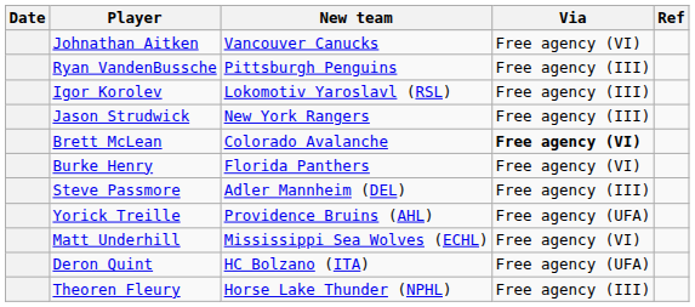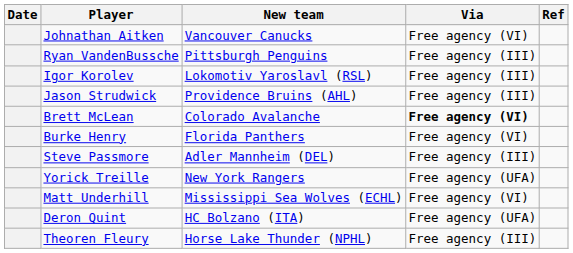 <table class="wikitable plainrowheaders">
 <tr style="background:#ddd; text-align:center;">
 <th>Date</th>
 <th>Player</th>
 <th>New team</th>
 <th>Via</th>
 <th>Ref</th>
 </tr>
 <tr>
 <th scope="row"></th>
 <td><a href='#'>Johnathan Aitken</a></td>
 <td><a href='#'>Vancouver Canucks</a></td>
 <td>Free agency (VI)</td>
 <td></td>
 </tr>
 <tr>
 <th scope="row"></th>
 <td><a href='#'>Ryan VandenBussche</a></td>
 <td><a href='#'>Pittsburgh Penguins</a></td>
 <td>Free agency (III)</td>
 <td></td>
 </tr>
 <tr>
 <th scope="row"></th>
 <td><a href='#'>Igor Korolev</a></td>
 <td><a href='#'>Lokomotiv Yaroslavl</a> (<a href='#'>RSL</a>)</td>
 <td>Free agency (III)</td>
 <td></td>
 </tr>
 <tr>
 <th scope="row"></th>
 <td><a href='#'>Jason Strudwick</a></td>
-<td><a href='#'>New York Rangers</a></td>
+<td><a href='#'>Providence Bruins</a> (<a href='#'>AHL</a>)</td>
 <td>Free agency (III)</td>
 <td></td>
 </tr>
 <tr>
 <th scope="row"></th>
 <td><a href='#'>Brett McLean</a></td>
 <td><a href='#'>Colorado Avalanche</a></td>
 <td><strong>Free agency (VI)</strong></td>
 <td></td>
 </tr>
 <tr>
 <th scope="row"></th>
 <td><a href='#'>Burke Henry</a></td>
 <td><a href='#'>Florida Panthers</a></td>
 <td>Free agency (VI)</td>
 <td></td>
 </tr>
 <tr>
 <th scope="row"></th>
 <td><a href='#'>Steve Passmore</a></td>
 <td><a href='#'>Adler Mannheim</a> (<a href='#'>DEL</a>)</td>
 <td>Free agency (III)</td>
 <td></td>
 </tr>
 <tr>
 <th scope="row"></th>
 <td><a href='#'>Yorick Treille</a></td>
-<td><a href='#'>Providence Bruins</a> (<a href='#'>AHL</a>)</td>
+<td><a href='#'>New York Rangers</a></td>
 <td>Free agency (UFA)</td>
 <td></td>
 </tr>
 <tr>
 <th scope="row"></th>
 <td><a href='#'>Matt Underhill</a></td>
 <td><a href='#'>Mississippi Sea Wolves</a> (<a href='#'>ECHL</a>)</td>
 <td>Free agency (VI)</td>
 <td></td>
 </tr>
 <tr>
 <th scope="row"></th>
 <td><a href='#'>Deron Quint</a></td>
 <td><a href='#'>HC Bolzano</a> (<a href='#'>ITA</a>)</td>
 <td>Free agency (UFA)</td>
 <td></td>
 </tr>
 <tr>
 <th scope="row"></th>
 <td><a href='#'>Theoren Fleury</a></td>
 <td><a href='#'>Horse Lake Thunder</a> (<a href='#'>NPHL</a>)</td>
 <td>Free agency (III)</td>
 <td></td>
 </tr>
 </table>
